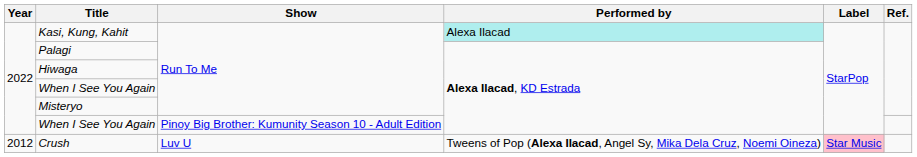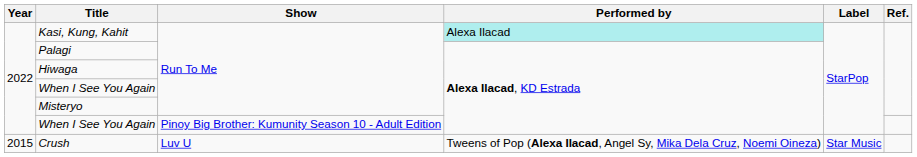 <table class="wikitable">
 <tr>
 <th>Year</th>
 <th>Title</th>
 <th>Show</th>
 <th>Performed by</th>
 <th>Label</th>
 <th>Ref.</th>
 </tr>
 <tr>
 <td rowspan="6">2022</td>
 <td><em>Kasi, Kung, Kahit</em></td>
 <td rowspan="5"><a href='#'>Run To Me</a></td>
 <td style="background: paleturquoise;">Alexa Ilacad</td>
 <td rowspan="6"><a href='#'>StarPop</a></td>
 <td rowspan="5"></td>
 </tr>
 <tr>
 <td><em>Palagi</em></td>
 <td rowspan="5"><strong>Alexa Ilacad</strong>, <a href='#'>KD Estrada</a></td>
 </tr>
 <tr>
 <td><em>Hiwaga</em></td>
 </tr>
 <tr>
 <td><em>When I See You Again</em></td>
 </tr>
 <tr>
 <td><em>Misteryo</em></td>
 </tr>
 <tr>
 <td><em>When I See You Again</em></td>
 <td><a href='#'>Pinoy Big Brother: Kumunity Season 10 - Adult Edition</a></td>
 <td></td>
 </tr>
 <tr>
-<td>2012</td>
+<td>2015</td>
 <td><em>Crush</em></td>
 <td><a href='#'>Luv U</a></td>
 <td>Tweens of Pop (<strong>Alexa Ilacad</strong>, Angel Sy, <a href='#'>Mika Dela Cruz</a>, <a href='#'>Noemi Oineza</a>)</td>
-<td style="background: pink;"><a href='#'>Star Music</a></td>
+<td><a href='#'>Star Music</a></td>
 <td></td>
 </tr>
 </table>
